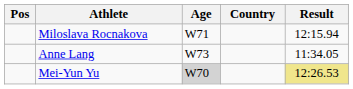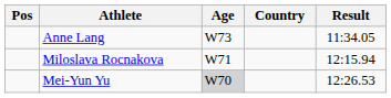 <table class="wikitable"  style="text-align:center; width:50%;">
 <tr>
 <th>Pos</th>
 <th>Athlete</th>
 <th>Age</th>
 <th>Country</th>
 <th>Result</th>
 </tr>
 <tr>
 <td align=center></td>
+<td align=left><a href='#'>Anne Lang</a></td>
+<td align=left>W73</td>
+<td align=left></td>
+<td>11:34.05</td>
+</tr>
+<tr>
+<td align=center></td>
 <td align=left><a href='#'>Miloslava Rocnakova</a></td>
 <td align=left>W71</td>
 <td align=left></td>
 <td>12:15.94</td>
 </tr>
 <tr>
 <td align=center></td>
-<td align=left><a href='#'>Anne Lang</a></td>
-<td align=left>W73</td>
-<td align=left></td>
-<td>11:34.05</td>
-</tr>
-<tr>
-<td align=center></td>
 <td align=left><a href='#'>Mei-Yun Yu</a></td>
 <td align=left style="background: lightgrey;">W70</td>
 <td align=left></td>
-<td style="background: khaki;">12:26.53</td>
+<td>12:26.53</td>
 </tr>
 </table>
